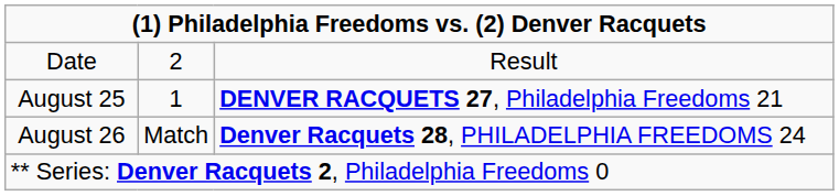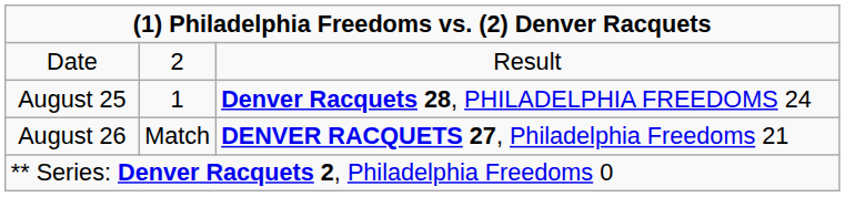 <table class="wikitable" style="font-size:92%; text-align:left; line-height:normal; width=50%">
 <tr>
 <td style="text-align:center;" colspan=3><strong>(1) Philadelphia Freedoms vs. (2) Denver Racquets</strong></td>
 </tr>
 <tr>
 <td style="text-align:center; width:75px">Date</td>
 <td style="text-align:center;">2</td>
 <td style="text-align:center; width:375px">Result</td>
 </tr>
 <tr>
 <td style="text-align:center;">August 25</td>
 <td style="text-align:center;">1</td>
-<td><strong><a href='#'>DENVER RACQUETS</a> 27</strong>, <a href='#'>Philadelphia Freedoms</a> 21</td>
+<td><strong><a href='#'>Denver Racquets</a> 28</strong>, <a href='#'>PHILADELPHIA FREEDOMS</a> 24</td>
 </tr>
 <tr>
 <td style="text-align:center;">August 26</td>
 <td style="text-align:center; width:40px">Match</td>
-<td><strong><a href='#'>Denver Racquets</a> 28</strong>, <a href='#'>PHILADELPHIA FREEDOMS</a> 24</td>
+<td><strong><a href='#'>DENVER RACQUETS</a> 27</strong>, <a href='#'>Philadelphia Freedoms</a> 21</td>
 </tr>
 <tr>
 <td style="text-align:left;" colspan=3>** Series: <strong><a href='#'>Denver Racquets</a> 2</strong>, <a href='#'>Philadelphia Freedoms</a> 0</td>
 </tr>
 </table>
